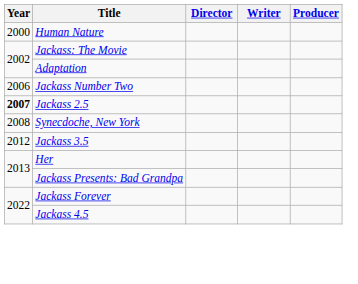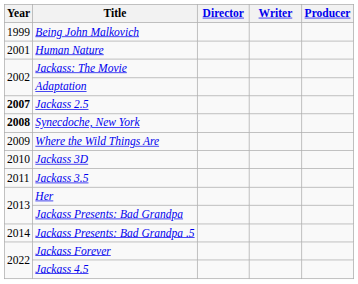 <table class="wikitable">
 <tr>
 <th>Year</th>
 <th>Title</th>
 <th style="width:65px;"><a href='#'>Director</a></th>
 <th style="width:65px;"><a href='#'>Writer</a></th>
 <th style="width:65px;"><a href='#'>Producer</a></th>
 </tr>
 <tr>
-<td>2000</td>
+<td>1999</td>
+<td><em><a href='#'>Being John Malkovich</a></em></td>
+<td></td>
+<td></td>
+<td></td>
+</tr>
+<tr>
+<td>2001</td>
 <td><em><a href='#'>Human Nature</a></em></td>
 <td></td>
 <td></td>
 <td></td>
 </tr>
 <tr>
 <td rowspan=2>2002</td>
 <td><em><a href='#'>Jackass: The Movie</a></em></td>
 <td></td>
 <td></td>
 <td></td>
 </tr>
 <tr>
 <td><em><a href='#'>Adaptation</a></em></td>
 <td></td>
 <td></td>
 <td></td>
 </tr>
 <tr>
-<td>2006</td>
-<td><em><a href='#'>Jackass Number Two</a></em></td>
-<td></td>
-<td></td>
-<td></td>
-</tr>
-<tr>
 <td><strong>2007</strong></td>
 <td><em><a href='#'>Jackass 2.5</a></em></td>
 <td></td>
 <td></td>
 <td></td>
 </tr>
 <tr>
-<td>2008</td>
+<td><strong>2008</strong></td>
 <td><em><a href='#'>Synecdoche, New York</a></em></td>
 <td></td>
 <td></td>
 <td></td>
 </tr>
 <tr>
-<td>2012</td>
+<td>2009</td>
+<td><em><a href='#'>Where the Wild Things Are</a></em></td>
+<td></td>
+<td></td>
+<td></td>
+</tr>
+<tr>
+<td>2010</td>
+<td><em><a href='#'>Jackass 3D</a></em></td>
+<td></td>
+<td></td>
+<td></td>
+</tr>
+<tr>
+<td>2011</td>
 <td><em><a href='#'>Jackass 3.5</a></em></td>
 <td></td>
 <td></td>
 <td></td>
 </tr>
 <tr>
 <td rowspan=2>2013</td>
 <td><em><a href='#'>Her</a></em></td>
 <td></td>
 <td></td>
 <td></td>
 </tr>
 <tr>
 <td><em><a href='#'>Jackass Presents: Bad Grandpa</a></em></td>
 <td></td>
 <td></td>
 <td></td>
 </tr>
 <tr>
+<td>2014</td>
+<td><em><a href='#'>Jackass Presents: Bad Grandpa .5</a></em></td>
+<td></td>
+<td></td>
+<td></td>
+</tr>
+<tr>
 <td rowspan=2>2022</td>
 <td><em><a href='#'>Jackass Forever</a></em></td>
 <td></td>
 <td></td>
 <td></td>
 </tr>
 <tr>
 <td><em><a href='#'>Jackass 4.5</a></em></td>
 <td></td>
 <td></td>
 <td></td>
 </tr>
 </table>
